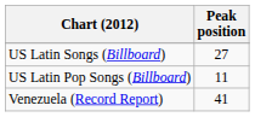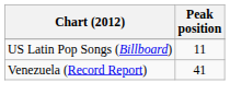 <table class="wikitable sortable">
 <tr>
 <th>Chart (2012)</th>
 <th>Peak<br>position</th>
 </tr>
 <tr>
-</tr>
-<tr>
-<td>US Latin Songs (<em><a href='#'>Billboard</a></em>)</td>
-<td align="center">27</td>
 </tr>
 <tr>
 <td>US Latin Pop Songs (<em><a href='#'>Billboard</a></em>)</td>
 <td align="center">11</td>
 </tr>
 <tr>
 <td>Venezuela (<a href='#'>Record Report</a>)</td>
 <td align="center">41</td>
 </tr>
 </table>
